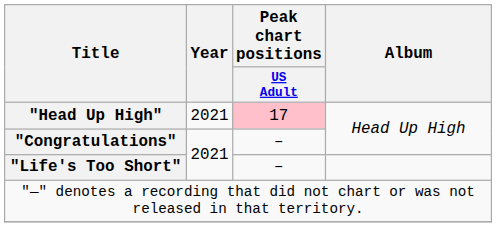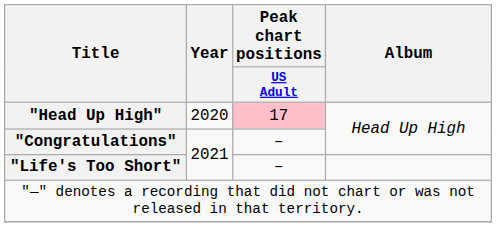 <table class="wikitable plainrowheaders" style="text-align:center;">
 <tr>
 <th scope="col" rowspan="2" style="width:11em;">Title</th>
 <th scope="col" rowspan="2" style="width:2em;">Year</th>
 <th scope="col" colspan="1">Peak chart positions</th>
 <th scope="col" rowspan="2" style="width:10em;">Album</th>
 </tr>
 <tr>
 <th style="width:2.5em;font-size:80%;"><a href='#'>US<br>Adult</a><br></th>
 </tr>
 <tr>
 <th scope="row">"Head Up High"</th>
-<td>2021</td>
+<td>2020</td>
 <td style="background: pink;">17</td>
 <td rowspan="2"><em>Head Up High</em></td>
 </tr>
 <tr>
 <th scope="row">"Congratulations"<br></th>
 <td rowspan="2">2021</td>
 <td>–</td>
 </tr>
 <tr>
 <th scope="row">"Life's Too Short" <br></th>
 <td>–</td>
 <td></td>
 </tr>
 <tr>
 <td colspan="10" style="font-size:90%">"—" denotes a recording that did not chart or was not released in that territory.</td>
 </tr>
 <tr>
 </tr>
 </table>
